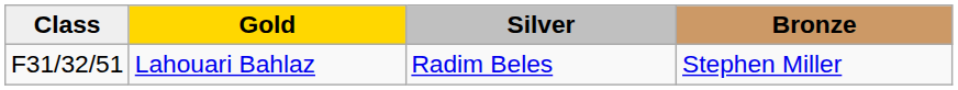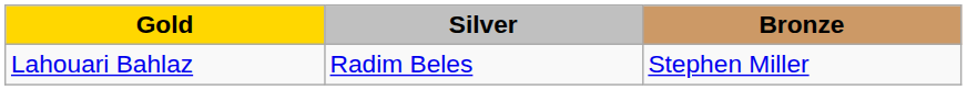 <table class="wikitable" style="text-align:left">
 <tr align="center">
-<td bgcolor=efefef><strong>Class</strong></td>
 <td width=200 bgcolor=gold><strong>Gold</strong></td>
 <td width=200 bgcolor=silver><strong>Silver</strong></td>
 <td width=200 bgcolor=CC9966><strong>Bronze</strong></td>
 </tr>
 <tr>
-<td>F31/32/51</td>
 <td><a href='#'>Lahouari Bahlaz</a><br><em> </em></td>
 <td><a href='#'>Radim Beles</a><br><em> </em></td>
 <td><a href='#'>Stephen Miller</a><br><em> </em></td>
 </tr>
 </table>
